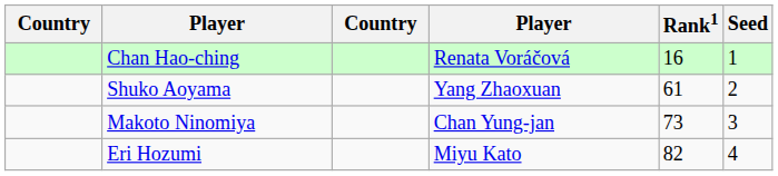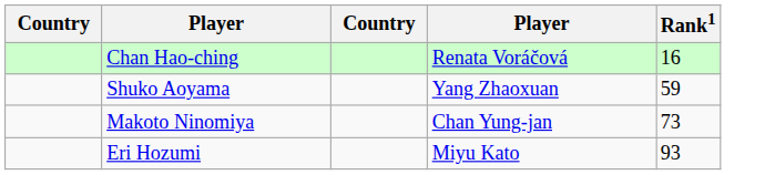 <table class="sortable wikitable">
 <tr>
 <th width="70">Country</th>
 <th width="175">Player</th>
 <th width="70">Country</th>
 <th width="175">Player</th>
 <th>Rank<sup>1</sup></th>
-<th>Seed</th>
 </tr>
 <tr style="background:#cfc;">
 <td></td>
 <td><a href='#'>Chan Hao-ching</a></td>
 <td></td>
 <td><a href='#'>Renata Voráčová</a></td>
 <td>16</td>
-<td>1</td>
 </tr>
 <tr>
 <td></td>
 <td><a href='#'>Shuko Aoyama</a></td>
 <td></td>
 <td><a href='#'>Yang Zhaoxuan</a></td>
-<td>61</td>
-<td>2</td>
+<td>59</td>
 </tr>
 <tr>
 <td></td>
 <td><a href='#'>Makoto Ninomiya</a></td>
 <td></td>
 <td><a href='#'>Chan Yung-jan</a></td>
 <td>73</td>
-<td>3</td>
 </tr>
 <tr>
 <td></td>
 <td><a href='#'>Eri Hozumi</a></td>
 <td></td>
 <td><a href='#'>Miyu Kato</a></td>
-<td>82</td>
-<td>4</td>
+<td>93</td>
 </tr>
 </table>
